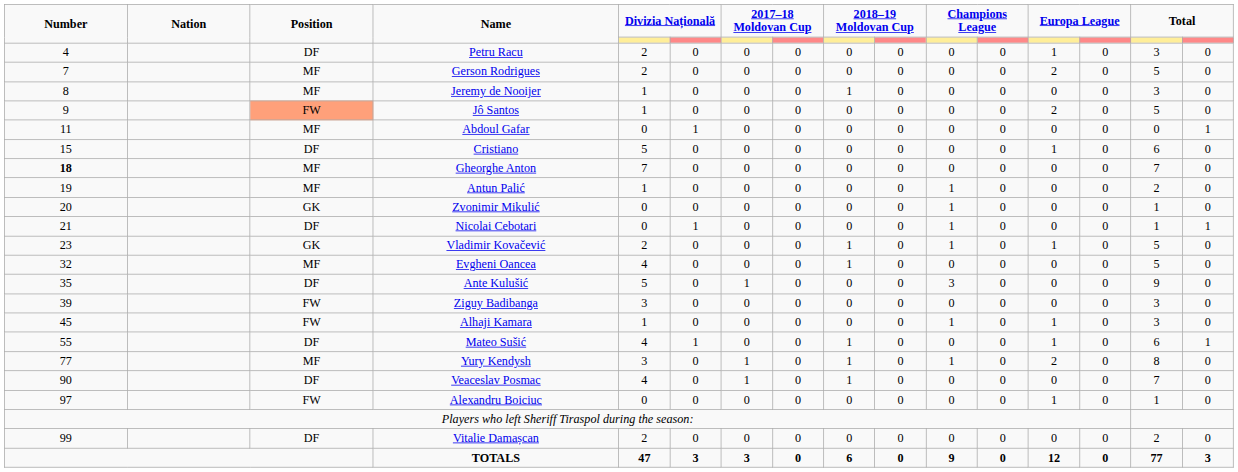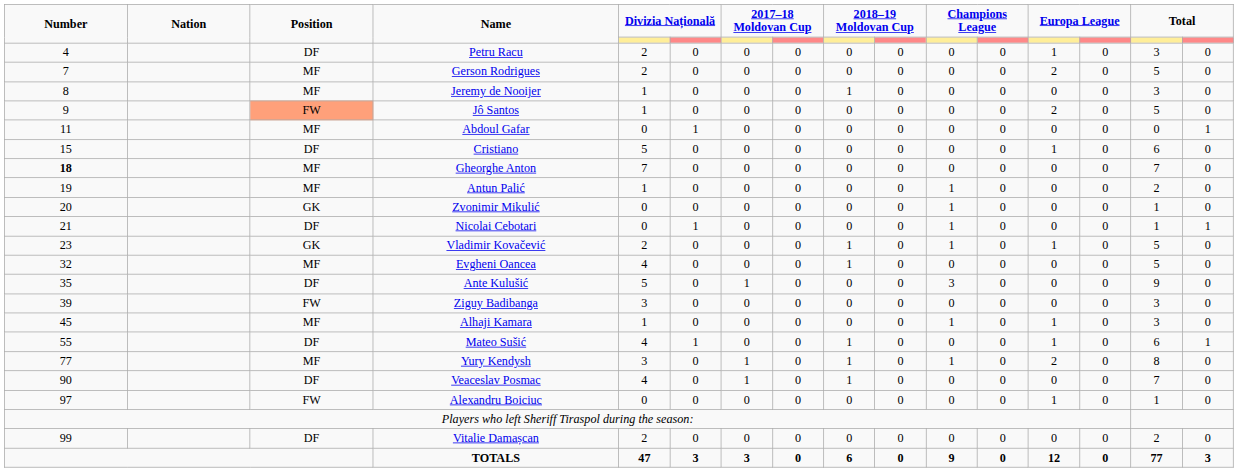 <table class="wikitable" style="font-size: 100%; text-align: center;">
 <tr>
 <td rowspan="2" width="10%" align="center"><strong>Number</strong></td>
 <td rowspan="2" width="10%" align="center"><strong>Nation</strong></td>
 <td rowspan="2" width="10%" align="center"><strong>Position</strong></td>
 <td rowspan="2" width="20%" align="center"><strong>Name</strong></td>
 <td colspan="2" align="center"><strong><a href='#'>Divizia Națională</a></strong></td>
 <td colspan="2" align="center"><strong><a href='#'>2017–18 Moldovan Cup</a></strong></td>
 <td colspan="2" align="center"><strong><a href='#'>2018–19 Moldovan Cup</a></strong></td>
 <td colspan="2" align="center"><strong><a href='#'>Champions League</a></strong></td>
 <td colspan="2" align="center"><strong><a href='#'>Europa League</a></strong></td>
 <td colspan="2" align="center"><strong>Total</strong></td>
 </tr>
 <tr>
 <th width=60 style="background: #FFEE99"></th>
 <th width=60 style="background: #FF8888"></th>
 <th width=60 style="background: #FFEE99"></th>
 <th width=60 style="background: #FF8888"></th>
 <th width=60 style="background: #FFEE99"></th>
 <th width=60 style="background: #FF8888"></th>
 <th width=60 style="background: #FFEE99"></th>
 <th width=60 style="background: #FF8888"></th>
 <th width=60 style="background: #FFEE99"></th>
 <th width=60 style="background: #FF8888"></th>
 <th width=60 style="background: #FFEE99"></th>
 <th width=60 style="background: #FF8888"></th>
 </tr>
 <tr>
 <td>4</td>
 <td></td>
 <td>DF</td>
 <td><a href='#'>Petru Racu</a></td>
 <td>2</td>
 <td>0</td>
 <td>0</td>
 <td>0</td>
 <td>0</td>
 <td>0</td>
 <td>0</td>
 <td>0</td>
 <td>1</td>
 <td>0</td>
 <td>3</td>
 <td>0</td>
 </tr>
 <tr>
 <td>7</td>
 <td></td>
 <td>MF</td>
 <td><a href='#'>Gerson Rodrigues</a></td>
 <td>2</td>
 <td>0</td>
 <td>0</td>
 <td>0</td>
 <td>0</td>
 <td>0</td>
 <td>0</td>
 <td>0</td>
 <td>2</td>
 <td>0</td>
 <td>5</td>
 <td>0</td>
 </tr>
 <tr>
 <td>8</td>
 <td></td>
 <td>MF</td>
 <td><a href='#'>Jeremy de Nooijer</a></td>
 <td>1</td>
 <td>0</td>
 <td>0</td>
 <td>0</td>
 <td>1</td>
 <td>0</td>
 <td>0</td>
 <td>0</td>
 <td>0</td>
 <td>0</td>
 <td>3</td>
 <td>0</td>
 </tr>
 <tr>
 <td>9</td>
 <td></td>
 <td style="background: lightsalmon;">FW</td>
 <td><a href='#'>Jô Santos</a></td>
 <td>1</td>
 <td>0</td>
 <td>0</td>
 <td>0</td>
 <td>0</td>
 <td>0</td>
 <td>0</td>
 <td>0</td>
 <td>2</td>
 <td>0</td>
 <td>5</td>
 <td>0</td>
 </tr>
 <tr>
 <td>11</td>
 <td></td>
 <td>MF</td>
 <td><a href='#'>Abdoul Gafar</a></td>
 <td>0</td>
 <td>1</td>
 <td>0</td>
 <td>0</td>
 <td>0</td>
 <td>0</td>
 <td>0</td>
 <td>0</td>
 <td>0</td>
 <td>0</td>
 <td>0</td>
 <td>1</td>
 </tr>
 <tr>
 <td>15</td>
 <td></td>
 <td>DF</td>
 <td><a href='#'>Cristiano</a></td>
 <td>5</td>
 <td>0</td>
 <td>0</td>
 <td>0</td>
 <td>0</td>
 <td>0</td>
 <td>0</td>
 <td>0</td>
 <td>1</td>
 <td>0</td>
 <td>6</td>
 <td>0</td>
 </tr>
 <tr>
 <td><strong>18</strong></td>
 <td></td>
 <td>MF</td>
 <td><a href='#'>Gheorghe Anton</a></td>
 <td>7</td>
 <td>0</td>
 <td>0</td>
 <td>0</td>
 <td>0</td>
 <td>0</td>
 <td>0</td>
 <td>0</td>
 <td>0</td>
 <td>0</td>
 <td>7</td>
 <td>0</td>
 </tr>
 <tr>
 <td>19</td>
 <td></td>
 <td>MF</td>
 <td><a href='#'>Antun Palić</a></td>
 <td>1</td>
 <td>0</td>
 <td>0</td>
 <td>0</td>
 <td>0</td>
 <td>0</td>
 <td>1</td>
 <td>0</td>
 <td>0</td>
 <td>0</td>
 <td>2</td>
 <td>0</td>
 </tr>
 <tr>
 <td>20</td>
 <td></td>
 <td>GK</td>
 <td><a href='#'>Zvonimir Mikulić</a></td>
 <td>0</td>
 <td>0</td>
 <td>0</td>
 <td>0</td>
 <td>0</td>
 <td>0</td>
 <td>1</td>
 <td>0</td>
 <td>0</td>
 <td>0</td>
 <td>1</td>
 <td>0</td>
 </tr>
 <tr>
 <td>21</td>
 <td></td>
 <td>DF</td>
 <td><a href='#'>Nicolai Cebotari</a></td>
 <td>0</td>
 <td>1</td>
 <td>0</td>
 <td>0</td>
 <td>0</td>
 <td>0</td>
 <td>1</td>
 <td>0</td>
 <td>0</td>
 <td>0</td>
 <td>1</td>
 <td>1</td>
 </tr>
 <tr>
 <td>23</td>
 <td></td>
 <td>GK</td>
 <td><a href='#'>Vladimir Kovačević</a></td>
 <td>2</td>
 <td>0</td>
 <td>0</td>
 <td>0</td>
 <td>1</td>
 <td>0</td>
 <td>1</td>
 <td>0</td>
 <td>1</td>
 <td>0</td>
 <td>5</td>
 <td>0</td>
 </tr>
 <tr>
 <td>32</td>
 <td></td>
 <td>MF</td>
 <td><a href='#'>Evgheni Oancea</a></td>
 <td>4</td>
 <td>0</td>
 <td>0</td>
 <td>0</td>
 <td>1</td>
 <td>0</td>
 <td>0</td>
 <td>0</td>
 <td>0</td>
 <td>0</td>
 <td>5</td>
 <td>0</td>
 </tr>
 <tr>
 <td>35</td>
 <td></td>
 <td>DF</td>
 <td><a href='#'>Ante Kulušić</a></td>
 <td>5</td>
 <td>0</td>
 <td>1</td>
 <td>0</td>
 <td>0</td>
 <td>0</td>
 <td>3</td>
 <td>0</td>
 <td>0</td>
 <td>0</td>
 <td>9</td>
 <td>0</td>
 </tr>
 <tr>
 <td>39</td>
 <td></td>
 <td>FW</td>
 <td><a href='#'>Ziguy Badibanga</a></td>
 <td>3</td>
 <td>0</td>
 <td>0</td>
 <td>0</td>
 <td>0</td>
 <td>0</td>
 <td>0</td>
 <td>0</td>
 <td>0</td>
 <td>0</td>
 <td>3</td>
 <td>0</td>
 </tr>
 <tr>
 <td>45</td>
 <td></td>
-<td>FW</td>
+<td>MF</td>
 <td><a href='#'>Alhaji Kamara</a></td>
 <td>1</td>
 <td>0</td>
 <td>0</td>
 <td>0</td>
 <td>0</td>
 <td>0</td>
 <td>1</td>
 <td>0</td>
 <td>1</td>
 <td>0</td>
 <td>3</td>
 <td>0</td>
 </tr>
 <tr>
 <td>55</td>
 <td></td>
 <td>DF</td>
 <td><a href='#'>Mateo Sušić</a></td>
 <td>4</td>
 <td>1</td>
 <td>0</td>
 <td>0</td>
 <td>1</td>
 <td>0</td>
 <td>0</td>
 <td>0</td>
 <td>1</td>
 <td>0</td>
 <td>6</td>
 <td>1</td>
 </tr>
 <tr>
 <td>77</td>
 <td></td>
 <td>MF</td>
 <td><a href='#'>Yury Kendysh</a></td>
 <td>3</td>
 <td>0</td>
 <td>1</td>
 <td>0</td>
 <td>1</td>
 <td>0</td>
 <td>1</td>
 <td>0</td>
 <td>2</td>
 <td>0</td>
 <td>8</td>
 <td>0</td>
 </tr>
 <tr>
 <td>90</td>
 <td></td>
 <td>DF</td>
 <td><a href='#'>Veaceslav Posmac</a></td>
 <td>4</td>
 <td>0</td>
 <td>1</td>
 <td>0</td>
 <td>1</td>
 <td>0</td>
 <td>0</td>
 <td>0</td>
 <td>0</td>
 <td>0</td>
 <td>7</td>
 <td>0</td>
 </tr>
 <tr>
 <td>97</td>
 <td></td>
 <td>FW</td>
 <td><a href='#'>Alexandru Boiciuc</a></td>
 <td>0</td>
 <td>0</td>
 <td>0</td>
 <td>0</td>
 <td>0</td>
 <td>0</td>
 <td>0</td>
 <td>0</td>
 <td>1</td>
 <td>0</td>
 <td>1</td>
 <td>0</td>
 </tr>
 <tr>
 <td colspan="14"><em>Players who left Sheriff Tiraspol during the season:</em></td>
 </tr>
 <tr>
 <td>99</td>
 <td></td>
 <td>DF</td>
 <td><a href='#'>Vitalie Damașcan</a></td>
 <td>2</td>
 <td>0</td>
 <td>0</td>
 <td>0</td>
 <td>0</td>
 <td>0</td>
 <td>0</td>
 <td>0</td>
 <td>0</td>
 <td>0</td>
 <td>2</td>
 <td>0</td>
 </tr>
 <tr>
 <td colspan="3"></td>
 <td><strong>TOTALS</strong></td>
 <td><strong>47</strong></td>
 <td><strong>3</strong></td>
 <td><strong>3</strong></td>
 <td><strong>0</strong></td>
 <td><strong>6</strong></td>
 <td><strong>0</strong></td>
 <td><strong>9</strong></td>
 <td><strong>0</strong></td>
 <td><strong>12</strong></td>
 <td><strong>0</strong></td>
 <td><strong>77</strong></td>
 <td><strong>3</strong></td>
 </tr>
 </table>
